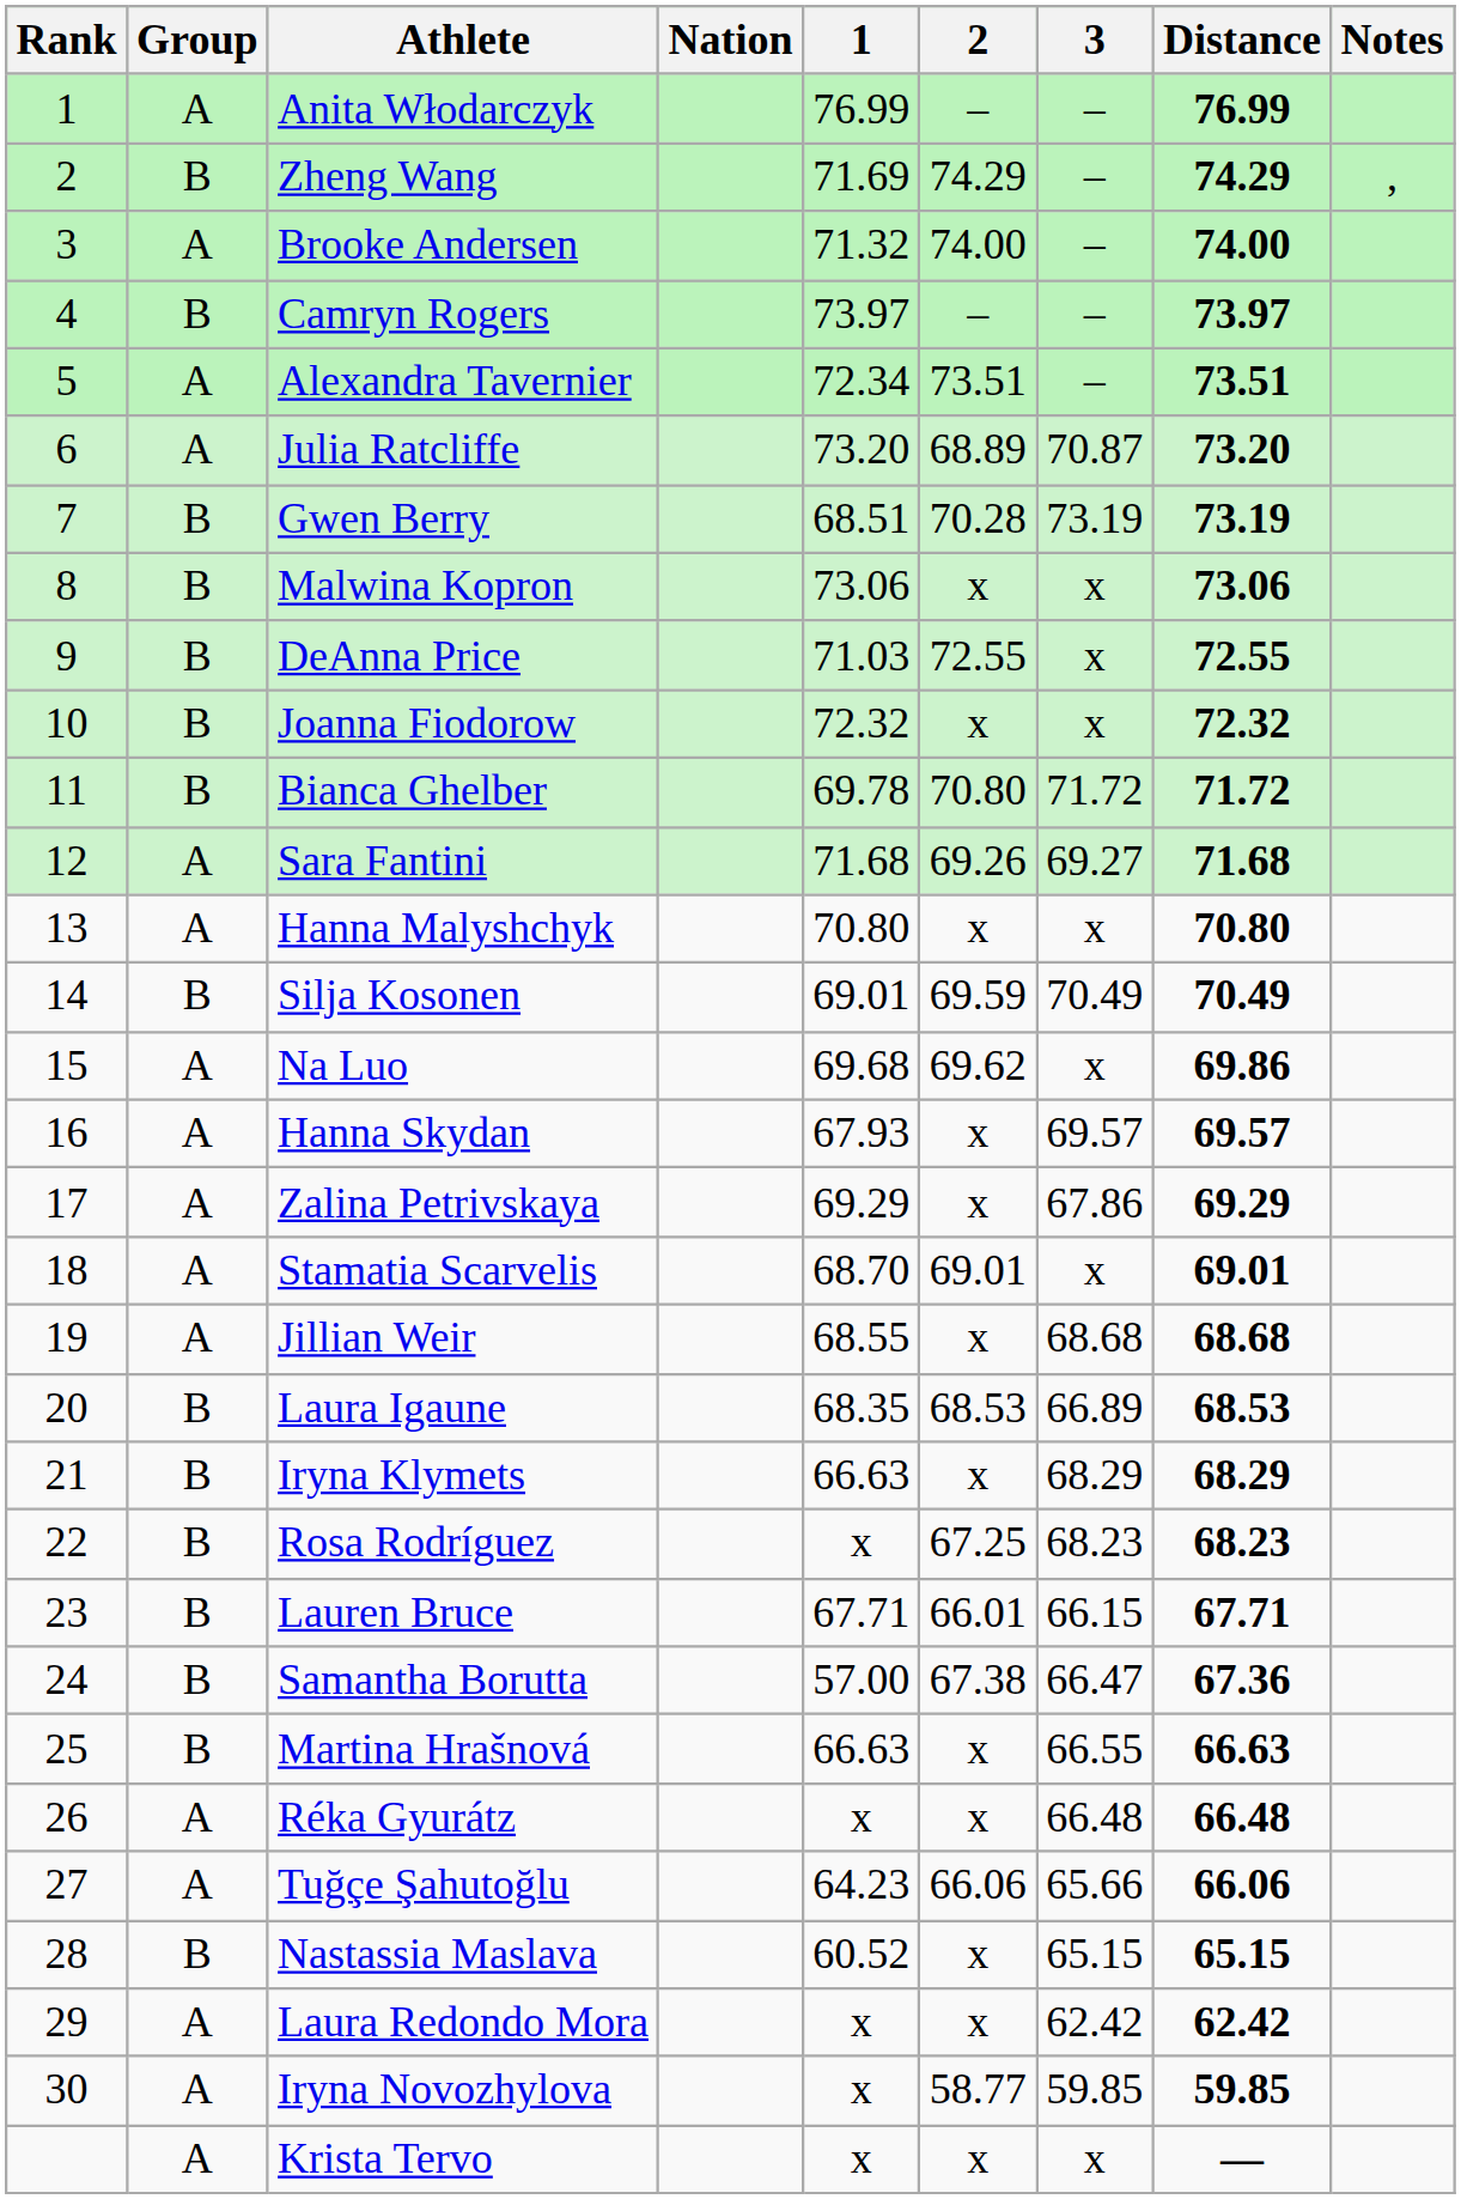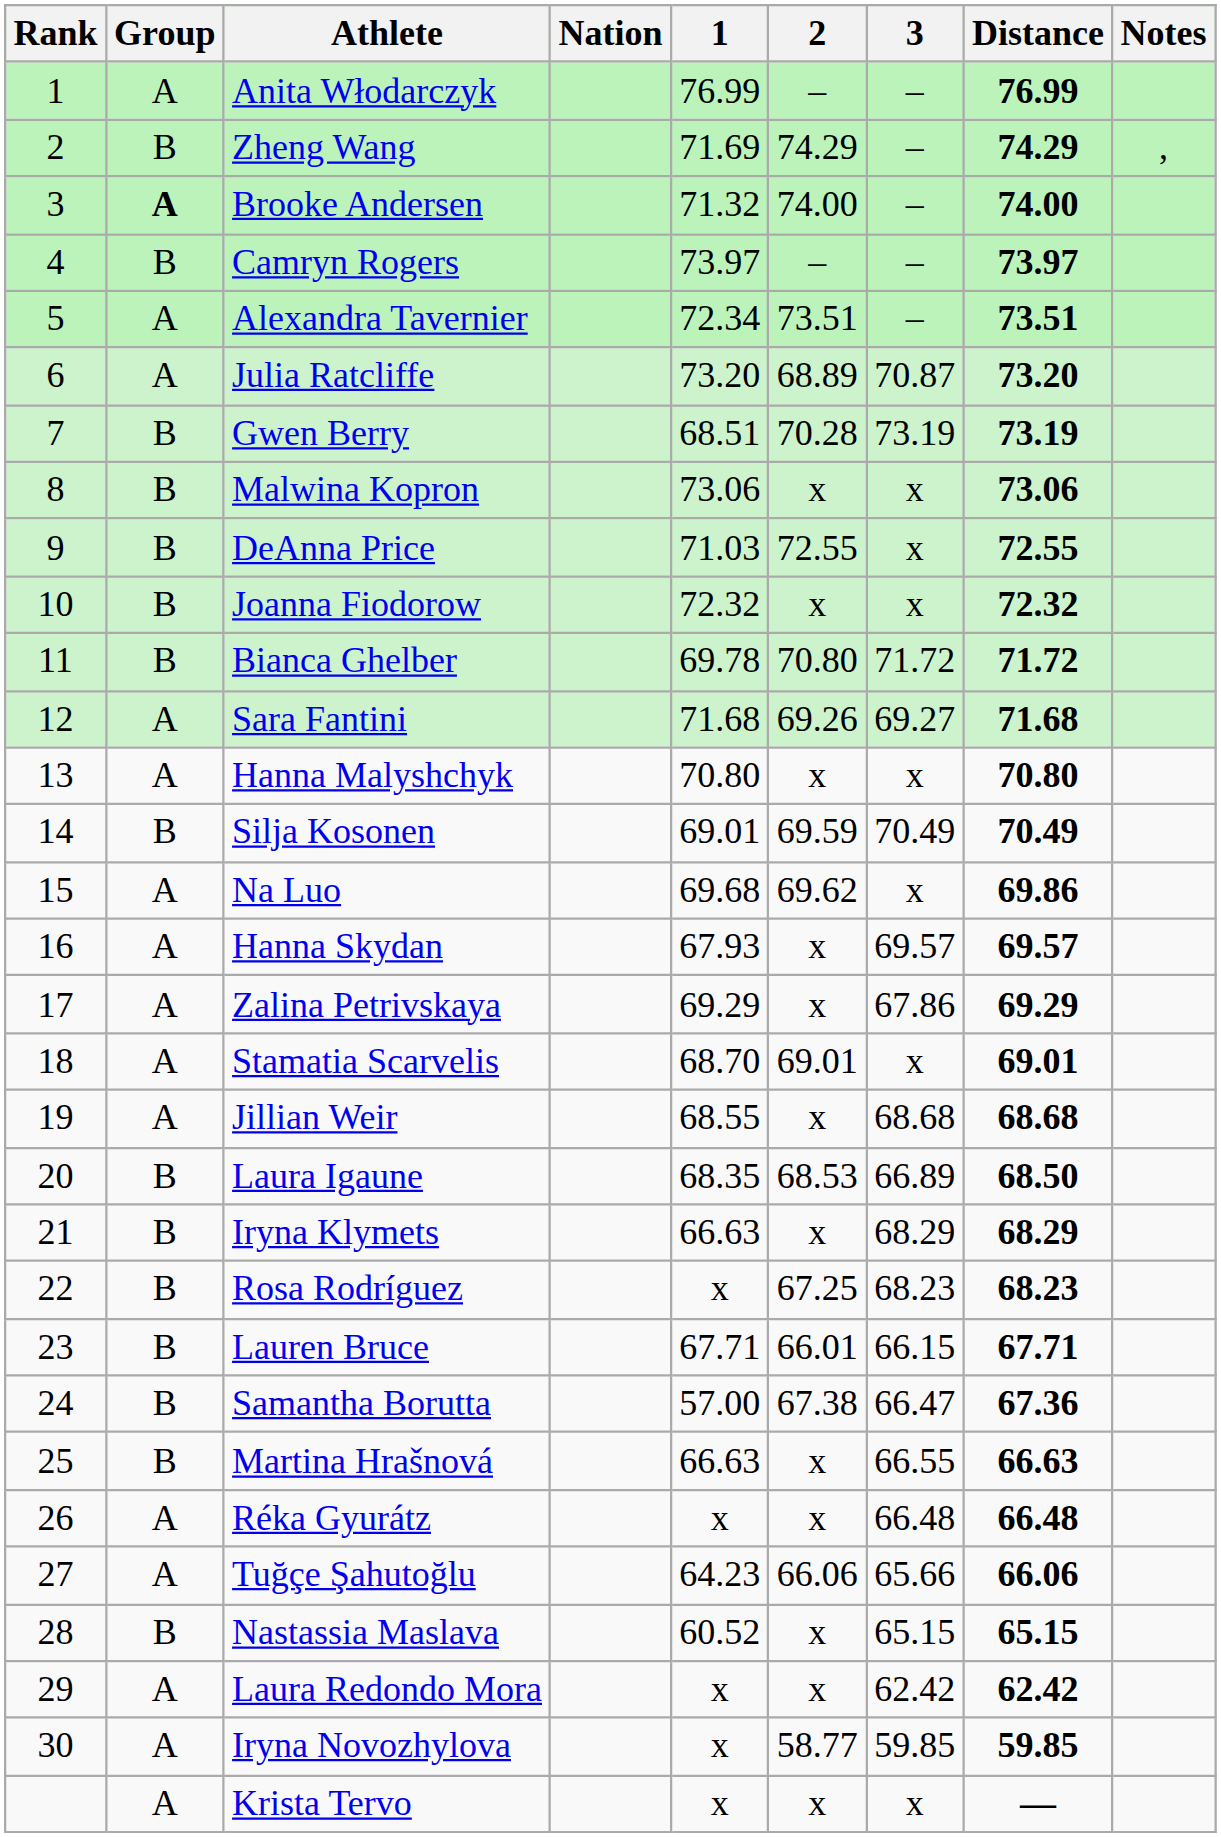 <table class="wikitable sortable" style="text-align:center;">
 <tr bgcolor="bbf3bb">
 <th>Rank</th>
 <th>Group</th>
 <th>Athlete</th>
 <th>Nation</th>
 <th>1</th>
 <th>2</th>
 <th>3</th>
 <th>Distance</th>
 <th>Notes</th>
 </tr>
 <tr bgcolor=bbf3bb>
 <td>1</td>
 <td>A</td>
 <td align="left"><a href='#'>Anita Włodarczyk</a></td>
 <td align="left"></td>
 <td>76.99</td>
 <td>–</td>
 <td>–</td>
 <td><strong>76.99</strong></td>
 <td></td>
 </tr>
 <tr bgcolor=bbf3bb>
 <td>2</td>
 <td>B</td>
 <td align="left"><a href='#'>Zheng Wang</a></td>
 <td align="left"></td>
 <td>71.69</td>
 <td>74.29</td>
 <td>–</td>
 <td><strong>74.29</strong></td>
 <td>, </td>
 </tr>
 <tr bgcolor=bbf3bb>
 <td>3</td>
-<td>A</td>
+<td><strong>A</strong></td>
 <td align="left"><a href='#'>Brooke Andersen</a></td>
 <td align="left"></td>
 <td>71.32</td>
 <td>74.00</td>
 <td>–</td>
 <td><strong>74.00</strong></td>
 <td></td>
 </tr>
 <tr bgcolor=bbf3bb>
 <td>4</td>
 <td>B</td>
 <td align="left"><a href='#'>Camryn Rogers</a></td>
 <td align="left"></td>
 <td>73.97</td>
 <td>–</td>
 <td>–</td>
 <td><strong>73.97</strong></td>
 <td></td>
 </tr>
 <tr bgcolor=bbf3bb>
 <td>5</td>
 <td>A</td>
 <td align="left"><a href='#'>Alexandra Tavernier</a></td>
 <td align="left"></td>
 <td>72.34</td>
 <td>73.51</td>
 <td>–</td>
 <td><strong>73.51</strong></td>
 <td></td>
 </tr>
 <tr bgcolor=ccf3cc>
 <td>6</td>
 <td>A</td>
 <td align="left"><a href='#'>Julia Ratcliffe</a></td>
 <td align="left"></td>
 <td>73.20</td>
 <td>68.89</td>
 <td>70.87</td>
 <td><strong>73.20</strong></td>
 <td></td>
 </tr>
 <tr bgcolor=ccf3cc>
 <td>7</td>
 <td>B</td>
 <td align="left"><a href='#'>Gwen Berry</a></td>
 <td align="left"></td>
 <td>68.51</td>
 <td>70.28</td>
 <td>73.19</td>
 <td><strong>73.19</strong></td>
 <td></td>
 </tr>
 <tr bgcolor=ccf3cc>
 <td>8</td>
 <td>B</td>
 <td align="left"><a href='#'>Malwina Kopron</a></td>
 <td align="left"></td>
 <td>73.06</td>
 <td>x</td>
 <td>x</td>
 <td><strong>73.06</strong></td>
 <td></td>
 </tr>
 <tr bgcolor=ccf3cc>
 <td>9</td>
 <td>B</td>
 <td align="left"><a href='#'>DeAnna Price</a></td>
 <td align="left"></td>
 <td>71.03</td>
 <td>72.55</td>
 <td>x</td>
 <td><strong>72.55</strong></td>
 <td></td>
 </tr>
 <tr bgcolor=ccf3cc>
 <td>10</td>
 <td>B</td>
 <td align="left"><a href='#'>Joanna Fiodorow</a></td>
 <td align="left"></td>
 <td>72.32</td>
 <td>x</td>
 <td>x</td>
 <td><strong>72.32</strong></td>
 <td></td>
 </tr>
 <tr bgcolor=ccf3cc>
 <td>11</td>
 <td>B</td>
 <td align="left"><a href='#'>Bianca Ghelber</a></td>
 <td align="left"></td>
 <td>69.78</td>
 <td>70.80</td>
 <td>71.72</td>
 <td><strong>71.72</strong></td>
 <td></td>
 </tr>
 <tr bgcolor=ccf3cc>
 <td>12</td>
 <td>A</td>
 <td align="left"><a href='#'>Sara Fantini</a></td>
 <td align="left"></td>
 <td>71.68</td>
 <td>69.26</td>
 <td>69.27</td>
 <td><strong>71.68</strong></td>
 <td></td>
 </tr>
 <tr>
 <td>13</td>
 <td>A</td>
 <td align="left"><a href='#'>Hanna Malyshchyk</a></td>
 <td align="left"></td>
 <td>70.80</td>
 <td>x</td>
 <td>x</td>
 <td><strong>70.80</strong></td>
 <td></td>
 </tr>
 <tr>
 <td>14</td>
 <td>B</td>
 <td align="left"><a href='#'>Silja Kosonen</a></td>
 <td align="left"></td>
 <td>69.01</td>
 <td>69.59</td>
 <td>70.49</td>
 <td><strong>70.49</strong></td>
 <td></td>
 </tr>
 <tr>
 <td>15</td>
 <td>A</td>
 <td align="left"><a href='#'>Na Luo</a></td>
 <td align="left"></td>
 <td>69.68</td>
 <td>69.62</td>
 <td>x</td>
 <td><strong>69.86</strong></td>
 <td></td>
 </tr>
 <tr>
 <td>16</td>
 <td>A</td>
 <td align="left"><a href='#'>Hanna Skydan</a></td>
 <td align="left"></td>
 <td>67.93</td>
 <td>x</td>
 <td>69.57</td>
 <td><strong>69.57</strong></td>
 <td></td>
 </tr>
 <tr>
 <td>17</td>
 <td>A</td>
 <td align="left"><a href='#'>Zalina Petrivskaya</a></td>
 <td align="left"></td>
 <td>69.29</td>
 <td>x</td>
 <td>67.86</td>
 <td><strong>69.29</strong></td>
 <td></td>
 </tr>
 <tr>
 <td>18</td>
 <td>A</td>
 <td align="left"><a href='#'>Stamatia Scarvelis</a></td>
 <td align="left"></td>
 <td>68.70</td>
 <td>69.01</td>
 <td>x</td>
 <td><strong>69.01</strong></td>
 <td></td>
 </tr>
 <tr>
 <td>19</td>
 <td>A</td>
 <td align="left"><a href='#'>Jillian Weir</a></td>
 <td align="left"></td>
 <td>68.55</td>
 <td>x</td>
 <td>68.68</td>
 <td><strong>68.68</strong></td>
 <td></td>
 </tr>
 <tr>
 <td>20</td>
 <td>B</td>
 <td align="left"><a href='#'>Laura Igaune</a></td>
 <td align="left"></td>
 <td>68.35</td>
 <td>68.53</td>
 <td>66.89</td>
-<td><strong>68.53</strong></td>
+<td><strong>68.50</strong></td>
 <td></td>
 </tr>
 <tr>
 <td>21</td>
 <td>B</td>
 <td align="left"><a href='#'>Iryna Klymets</a></td>
 <td align="left"></td>
 <td>66.63</td>
 <td>x</td>
 <td>68.29</td>
 <td><strong>68.29</strong></td>
 <td></td>
 </tr>
 <tr>
 <td>22</td>
 <td>B</td>
 <td align="left"><a href='#'>Rosa Rodríguez</a></td>
 <td align="left"></td>
 <td>x</td>
 <td>67.25</td>
 <td>68.23</td>
 <td><strong>68.23</strong></td>
 <td></td>
 </tr>
 <tr>
 <td>23</td>
 <td>B</td>
 <td align="left"><a href='#'>Lauren Bruce</a></td>
 <td align="left"></td>
 <td>67.71</td>
 <td>66.01</td>
 <td>66.15</td>
 <td><strong>67.71</strong></td>
 <td></td>
 </tr>
 <tr>
 <td>24</td>
 <td>B</td>
 <td align="left"><a href='#'>Samantha Borutta</a></td>
 <td align="left"></td>
 <td>57.00</td>
 <td>67.38</td>
 <td>66.47</td>
 <td><strong>67.36</strong></td>
 <td></td>
 </tr>
 <tr>
 <td>25</td>
 <td>B</td>
 <td align="left"><a href='#'>Martina Hrašnová</a></td>
 <td align="left"></td>
 <td>66.63</td>
 <td>x</td>
 <td>66.55</td>
 <td><strong>66.63</strong></td>
 <td></td>
 </tr>
 <tr>
 <td>26</td>
 <td>A</td>
 <td align="left"><a href='#'>Réka Gyurátz</a></td>
 <td align="left"></td>
 <td>x</td>
 <td>x</td>
 <td>66.48</td>
 <td><strong>66.48</strong></td>
 <td></td>
 </tr>
 <tr>
 <td>27</td>
 <td>A</td>
 <td align="left"><a href='#'>Tuğçe Şahutoğlu</a></td>
 <td align="left"></td>
 <td>64.23</td>
 <td>66.06</td>
 <td>65.66</td>
 <td><strong>66.06</strong></td>
 <td></td>
 </tr>
 <tr>
 <td>28</td>
 <td>B</td>
 <td align="left"><a href='#'>Nastassia Maslava</a></td>
 <td align="left"></td>
 <td>60.52</td>
 <td>x</td>
 <td>65.15</td>
 <td><strong>65.15</strong></td>
 <td></td>
 </tr>
 <tr>
 <td>29</td>
 <td>A</td>
 <td align="left"><a href='#'>Laura Redondo Mora</a></td>
 <td align="left"></td>
 <td>x</td>
 <td>x</td>
 <td>62.42</td>
 <td><strong>62.42</strong></td>
 <td></td>
 </tr>
 <tr>
 <td>30</td>
 <td>A</td>
 <td align="left"><a href='#'>Iryna Novozhylova</a></td>
 <td align="left"></td>
 <td>x</td>
 <td>58.77</td>
 <td>59.85</td>
 <td><strong>59.85</strong></td>
 <td></td>
 </tr>
 <tr>
 <td></td>
 <td>A</td>
 <td align="left"><a href='#'>Krista Tervo</a></td>
 <td align="left"></td>
 <td>x</td>
 <td>x</td>
 <td>x</td>
 <td><strong>—</strong></td>
 <td></td>
 </tr>
 </table>
